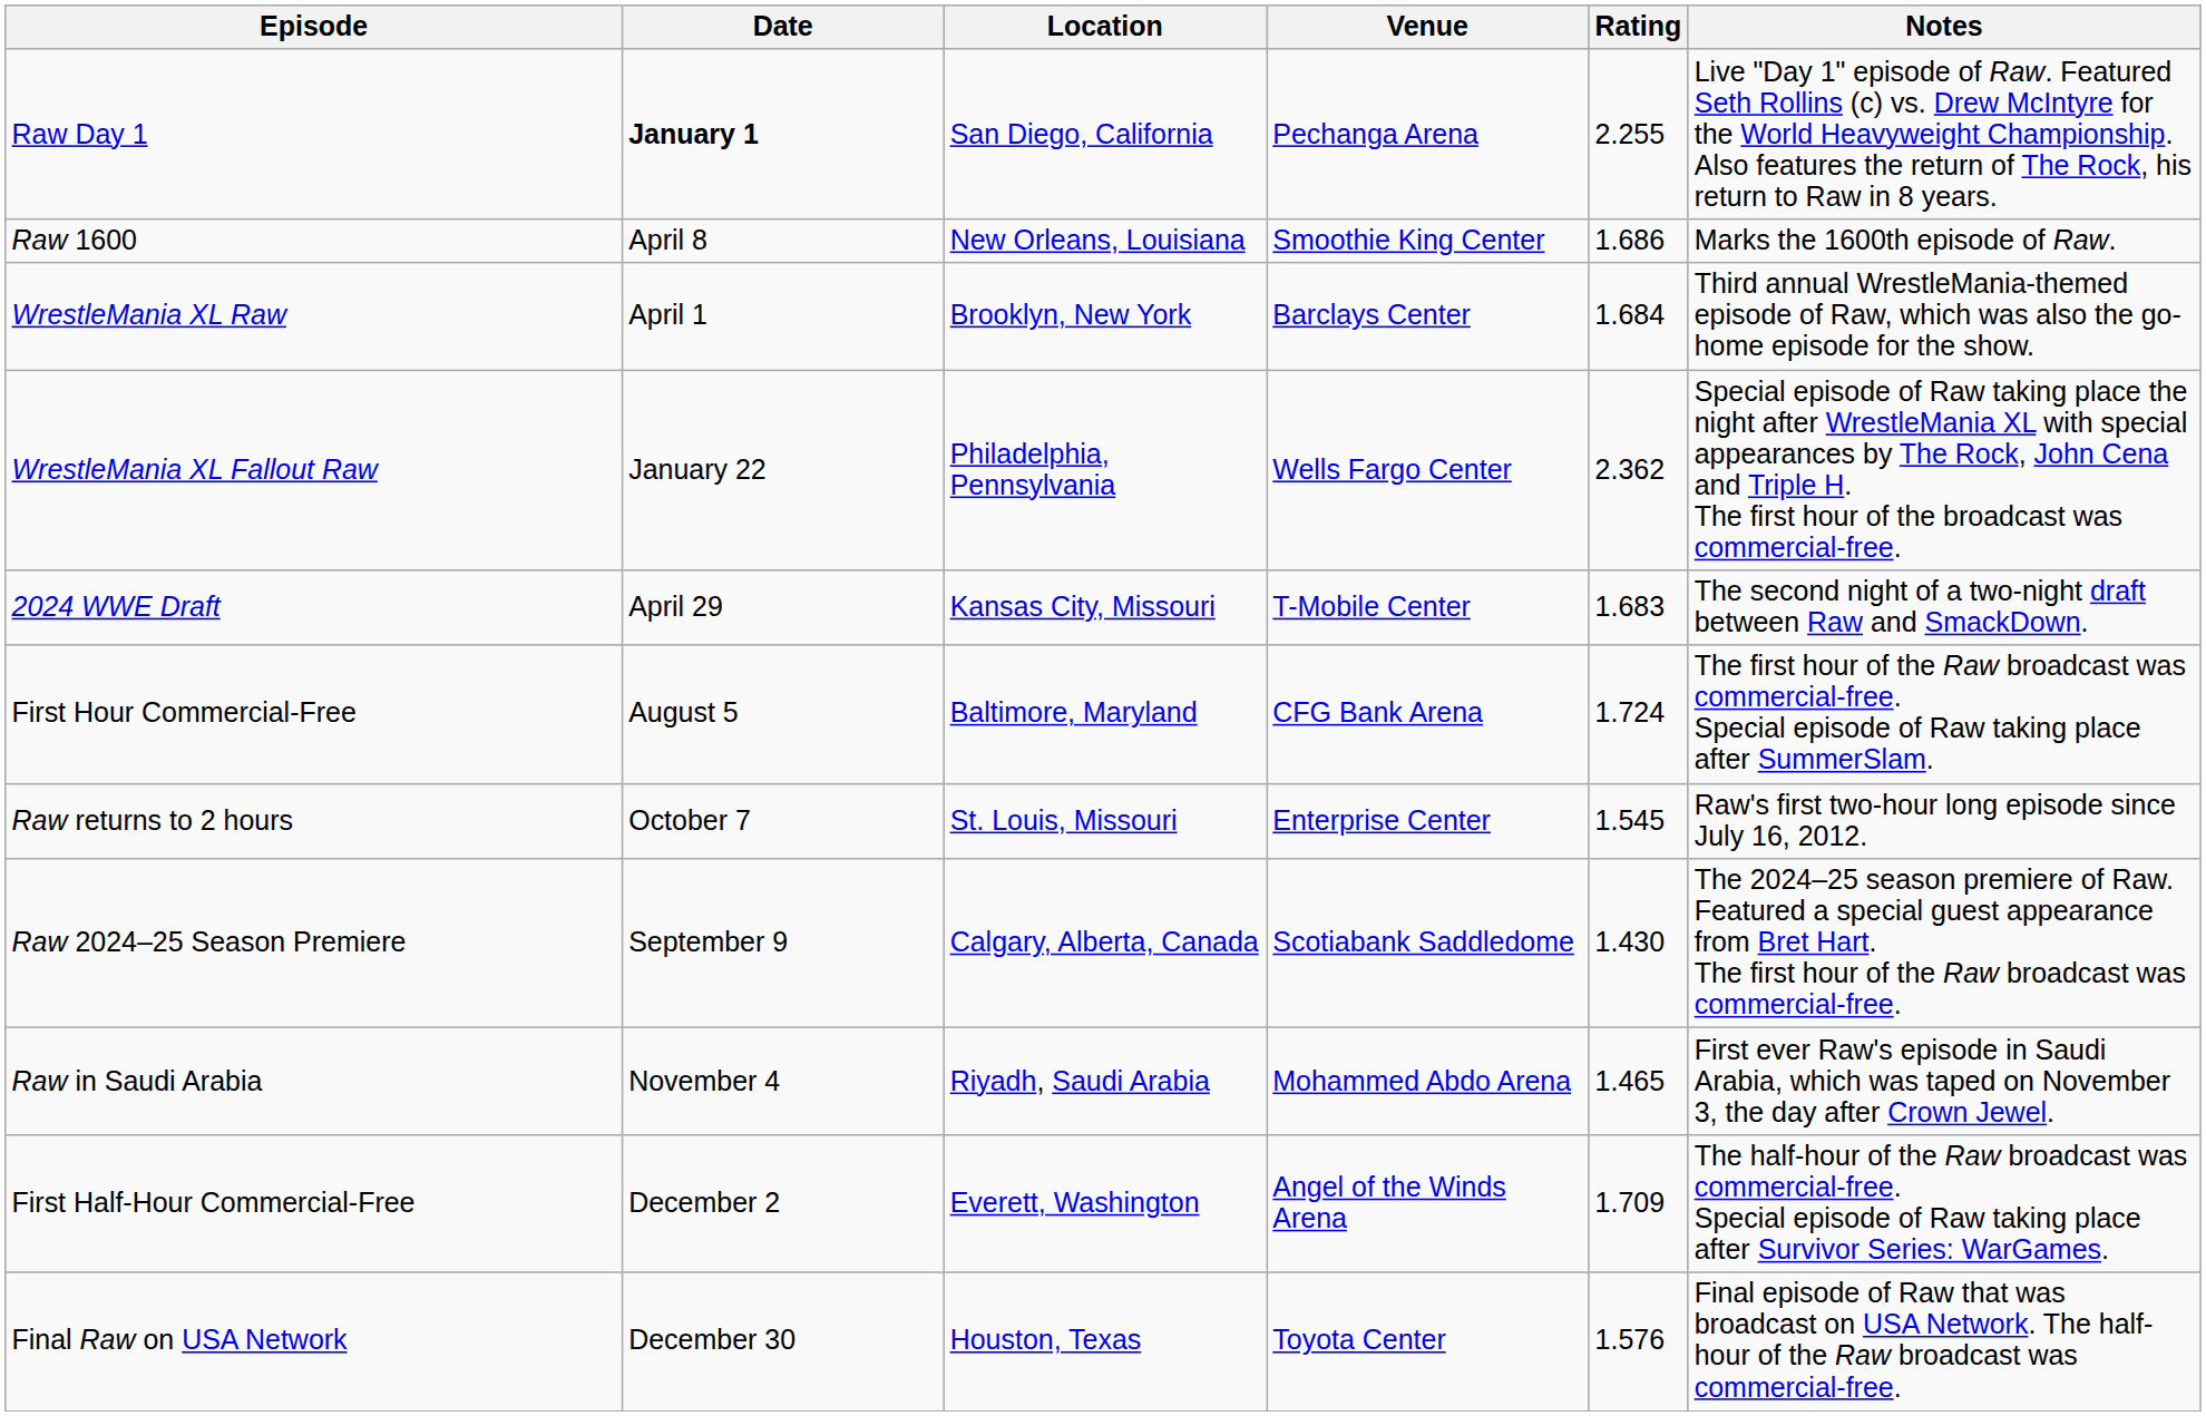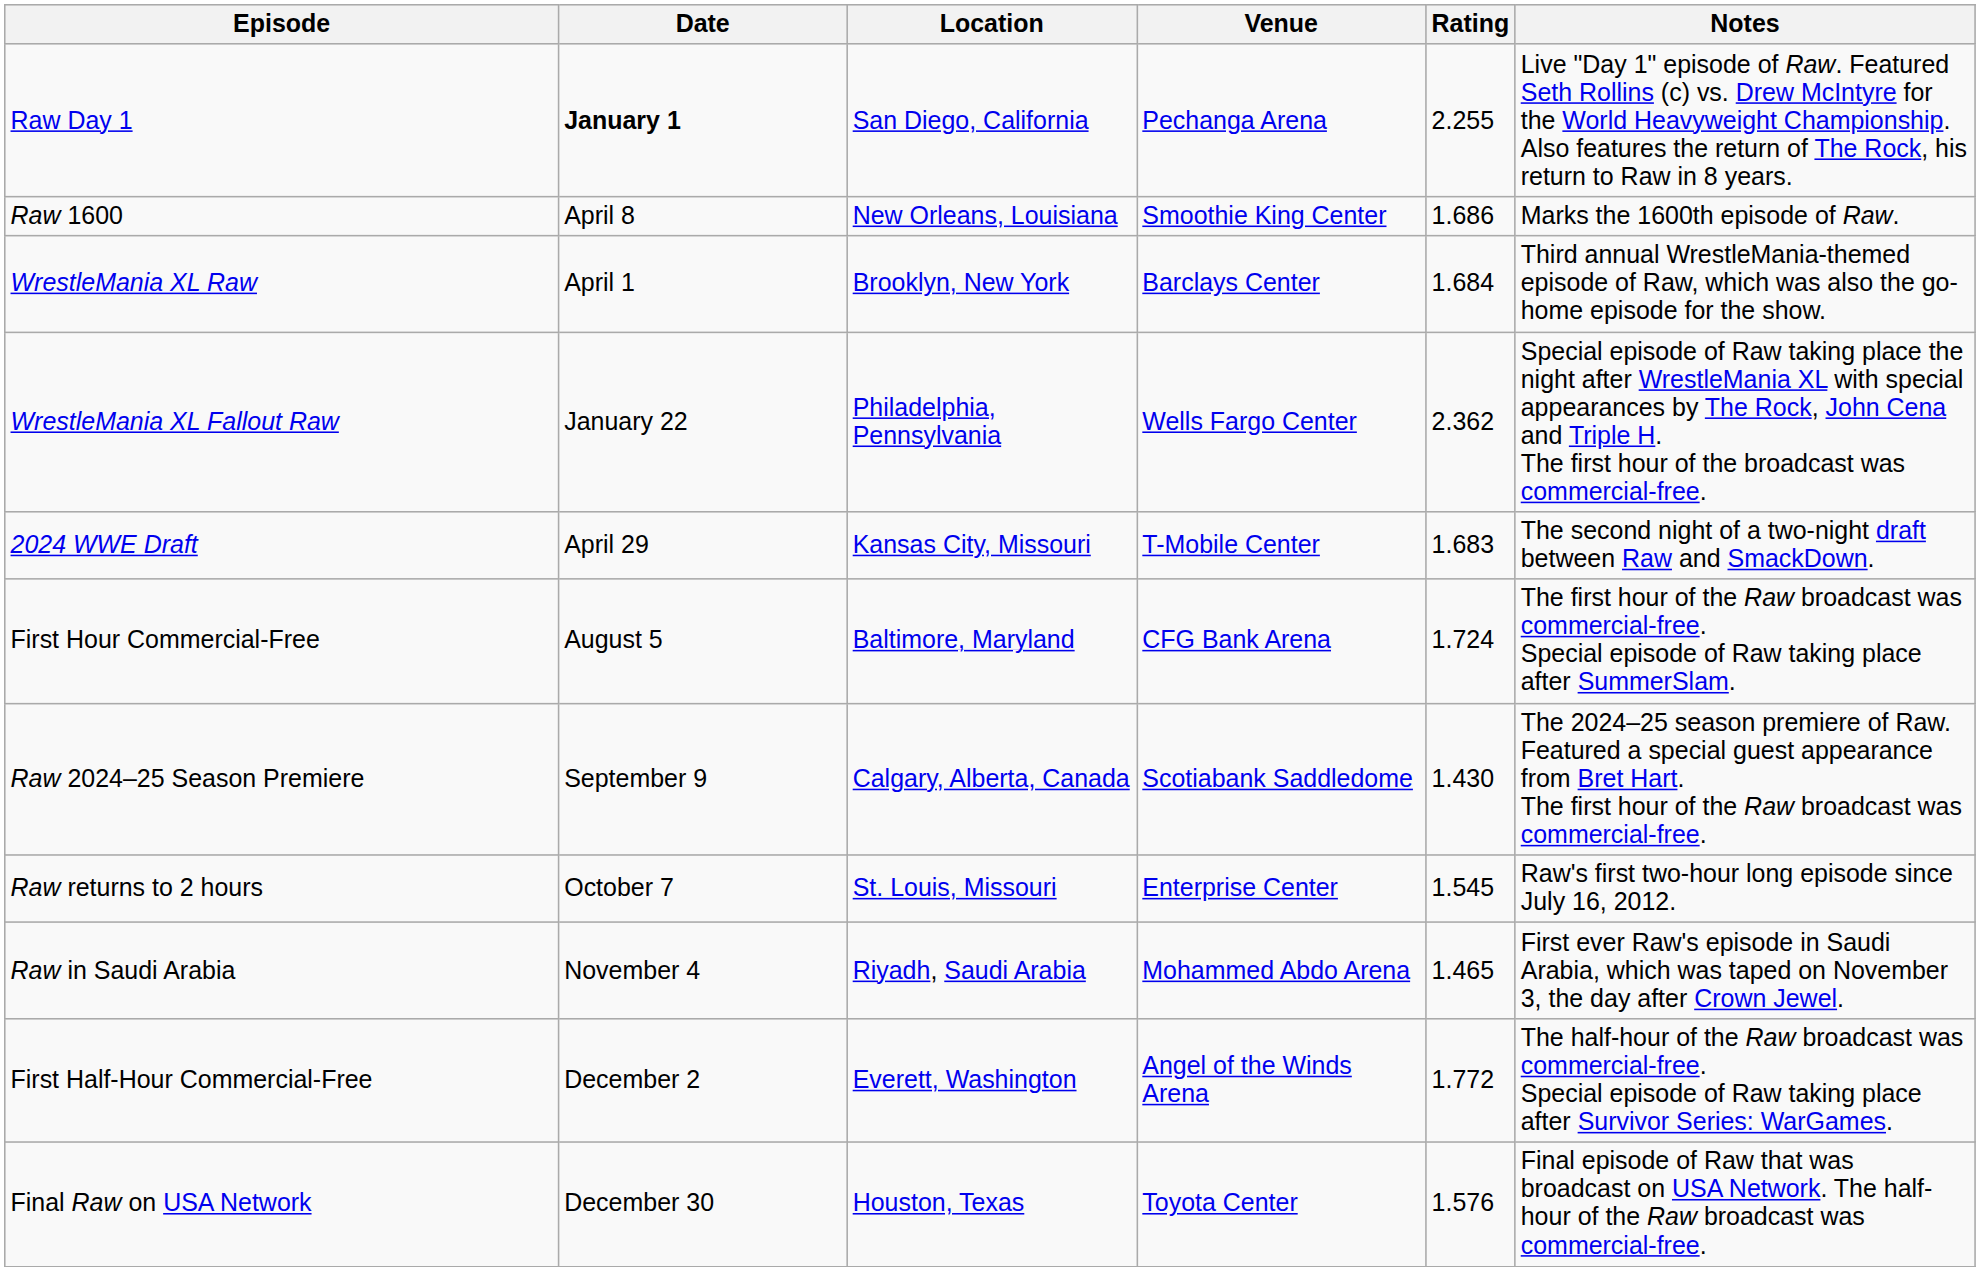 <table class="wikitable plainrowheaders sortable" style="width:100%;">
 <tr>
 <th style="width:29%;">Episode</th>
 <th style="width:15%;">Date</th>
 <th style="width:15%;">Location</th>
 <th style="width:15%;">Venue</th>
 <th style="width:2%;">Rating</th>
 <th style="width:99%;">Notes</th>
 </tr>
 <tr>
 <td><a href='#'>Raw Day 1</a></td>
 <td><strong>January 1</strong></td>
 <td><a href='#'>San Diego, California</a></td>
 <td><a href='#'>Pechanga Arena</a></td>
 <td>2.255</td>
 <td>Live "Day 1" episode of <em>Raw</em>. Featured <a href='#'>Seth Rollins</a> (c) vs. <a href='#'>Drew McIntyre</a> for the <a href='#'>World Heavyweight Championship</a>. Also features the return of <a href='#'>The Rock</a>, his return to Raw in 8 years.</td>
 </tr>
 <tr>
 <td><em>Raw</em> 1600</td>
 <td>April 8</td>
 <td><a href='#'>New Orleans, Louisiana</a></td>
 <td><a href='#'>Smoothie King Center</a></td>
 <td>1.686</td>
 <td>Marks the 1600th episode of <em>Raw</em>.</td>
 </tr>
 <tr>
 <td><em><a href='#'>WrestleMania XL Raw</a></em></td>
 <td>April 1</td>
 <td><a href='#'>Brooklyn, New York</a></td>
 <td><a href='#'>Barclays Center</a></td>
 <td>1.684</td>
 <td>Third annual WrestleMania-themed episode of Raw, which was also the go-home episode for the show.</td>
 </tr>
 <tr>
 <td><em><a href='#'>WrestleMania XL Fallout Raw</a></em></td>
 <td>January 22</td>
 <td><a href='#'>Philadelphia, Pennsylvania</a></td>
 <td><a href='#'>Wells Fargo Center</a></td>
 <td>2.362</td>
 <td>Special episode of Raw taking place the night after <a href='#'>WrestleMania XL</a> with special appearances by <a href='#'>The Rock</a>, <a href='#'>John Cena</a> and <a href='#'>Triple H</a>.<br>The first hour of the broadcast was <a href='#'>commercial-free</a>.</td>
 </tr>
 <tr>
 <td><em><a href='#'>2024 WWE Draft</a></em></td>
 <td>April 29</td>
 <td><a href='#'>Kansas City, Missouri</a></td>
 <td><a href='#'>T-Mobile Center</a></td>
 <td>1.683</td>
 <td>The second night of a two-night <a href='#'>draft</a> between <a href='#'>Raw</a> and <a href='#'>SmackDown</a>.</td>
 </tr>
 <tr>
 <td>First Hour Commercial-Free</td>
 <td>August 5</td>
 <td><a href='#'>Baltimore, Maryland</a></td>
 <td><a href='#'>CFG Bank Arena</a></td>
 <td>1.724</td>
 <td>The first hour of the <em>Raw</em> broadcast was <a href='#'>commercial-free</a>.<br>Special episode of Raw taking place after <a href='#'>SummerSlam</a>.</td>
 </tr>
 <tr>
+<td><em>Raw</em> 2024–25 Season Premiere</td>
+<td>September 9</td>
+<td><a href='#'>Calgary, Alberta, Canada</a></td>
+<td><a href='#'>Scotiabank Saddledome</a></td>
+<td>1.430</td>
+<td>The 2024–25 season premiere of Raw.<br>Featured a special guest appearance from <a href='#'>Bret Hart</a>.<br>The first hour of the <em>Raw</em> broadcast was <a href='#'>commercial-free</a>.</td>
+</tr>
+<tr>
 <td><em>Raw</em> returns to 2 hours</td>
 <td>October 7</td>
 <td><a href='#'>St. Louis, Missouri</a></td>
 <td><a href='#'>Enterprise Center</a></td>
 <td>1.545</td>
 <td>Raw's first two-hour long episode since July 16, 2012.</td>
-</tr>
-<tr>
-<td><em>Raw</em> 2024–25 Season Premiere</td>
-<td>September 9</td>
-<td><a href='#'>Calgary, Alberta, Canada</a></td>
-<td><a href='#'>Scotiabank Saddledome</a></td>
-<td>1.430</td>
-<td>The 2024–25 season premiere of Raw.<br>Featured a special guest appearance from <a href='#'>Bret Hart</a>.<br>The first hour of the <em>Raw</em> broadcast was <a href='#'>commercial-free</a>.</td>
 </tr>
 <tr>
 <td><em>Raw</em> in Saudi Arabia</td>
 <td>November 4</td>
 <td><a href='#'>Riyadh</a>, <a href='#'>Saudi Arabia</a></td>
 <td><a href='#'>Mohammed Abdo Arena</a></td>
 <td>1.465</td>
 <td>First ever Raw's episode in Saudi Arabia, which was taped on November 3, the day after <a href='#'>Crown Jewel</a>.</td>
 </tr>
 <tr>
 <td>First Half-Hour Commercial-Free</td>
 <td>December 2</td>
 <td><a href='#'>Everett, Washington</a></td>
 <td><a href='#'>Angel of the Winds Arena</a></td>
-<td>1.709</td>
+<td>1.772</td>
 <td>The half-hour of the <em>Raw</em> broadcast was <a href='#'>commercial-free</a>.<br>Special episode of Raw taking place after <a href='#'>Survivor Series: WarGames</a>.</td>
 </tr>
 <tr>
 <td>Final <em>Raw</em> on <a href='#'>USA Network</a></td>
 <td>December 30</td>
 <td><a href='#'>Houston, Texas</a></td>
 <td><a href='#'>Toyota Center</a></td>
 <td>1.576</td>
 <td>Final episode of Raw that was broadcast on <a href='#'>USA Network</a>. The half-hour of the <em>Raw</em> broadcast was <a href='#'>commercial-free</a>.</td>
 </tr>
 <tr>
 </tr>
 </table>
